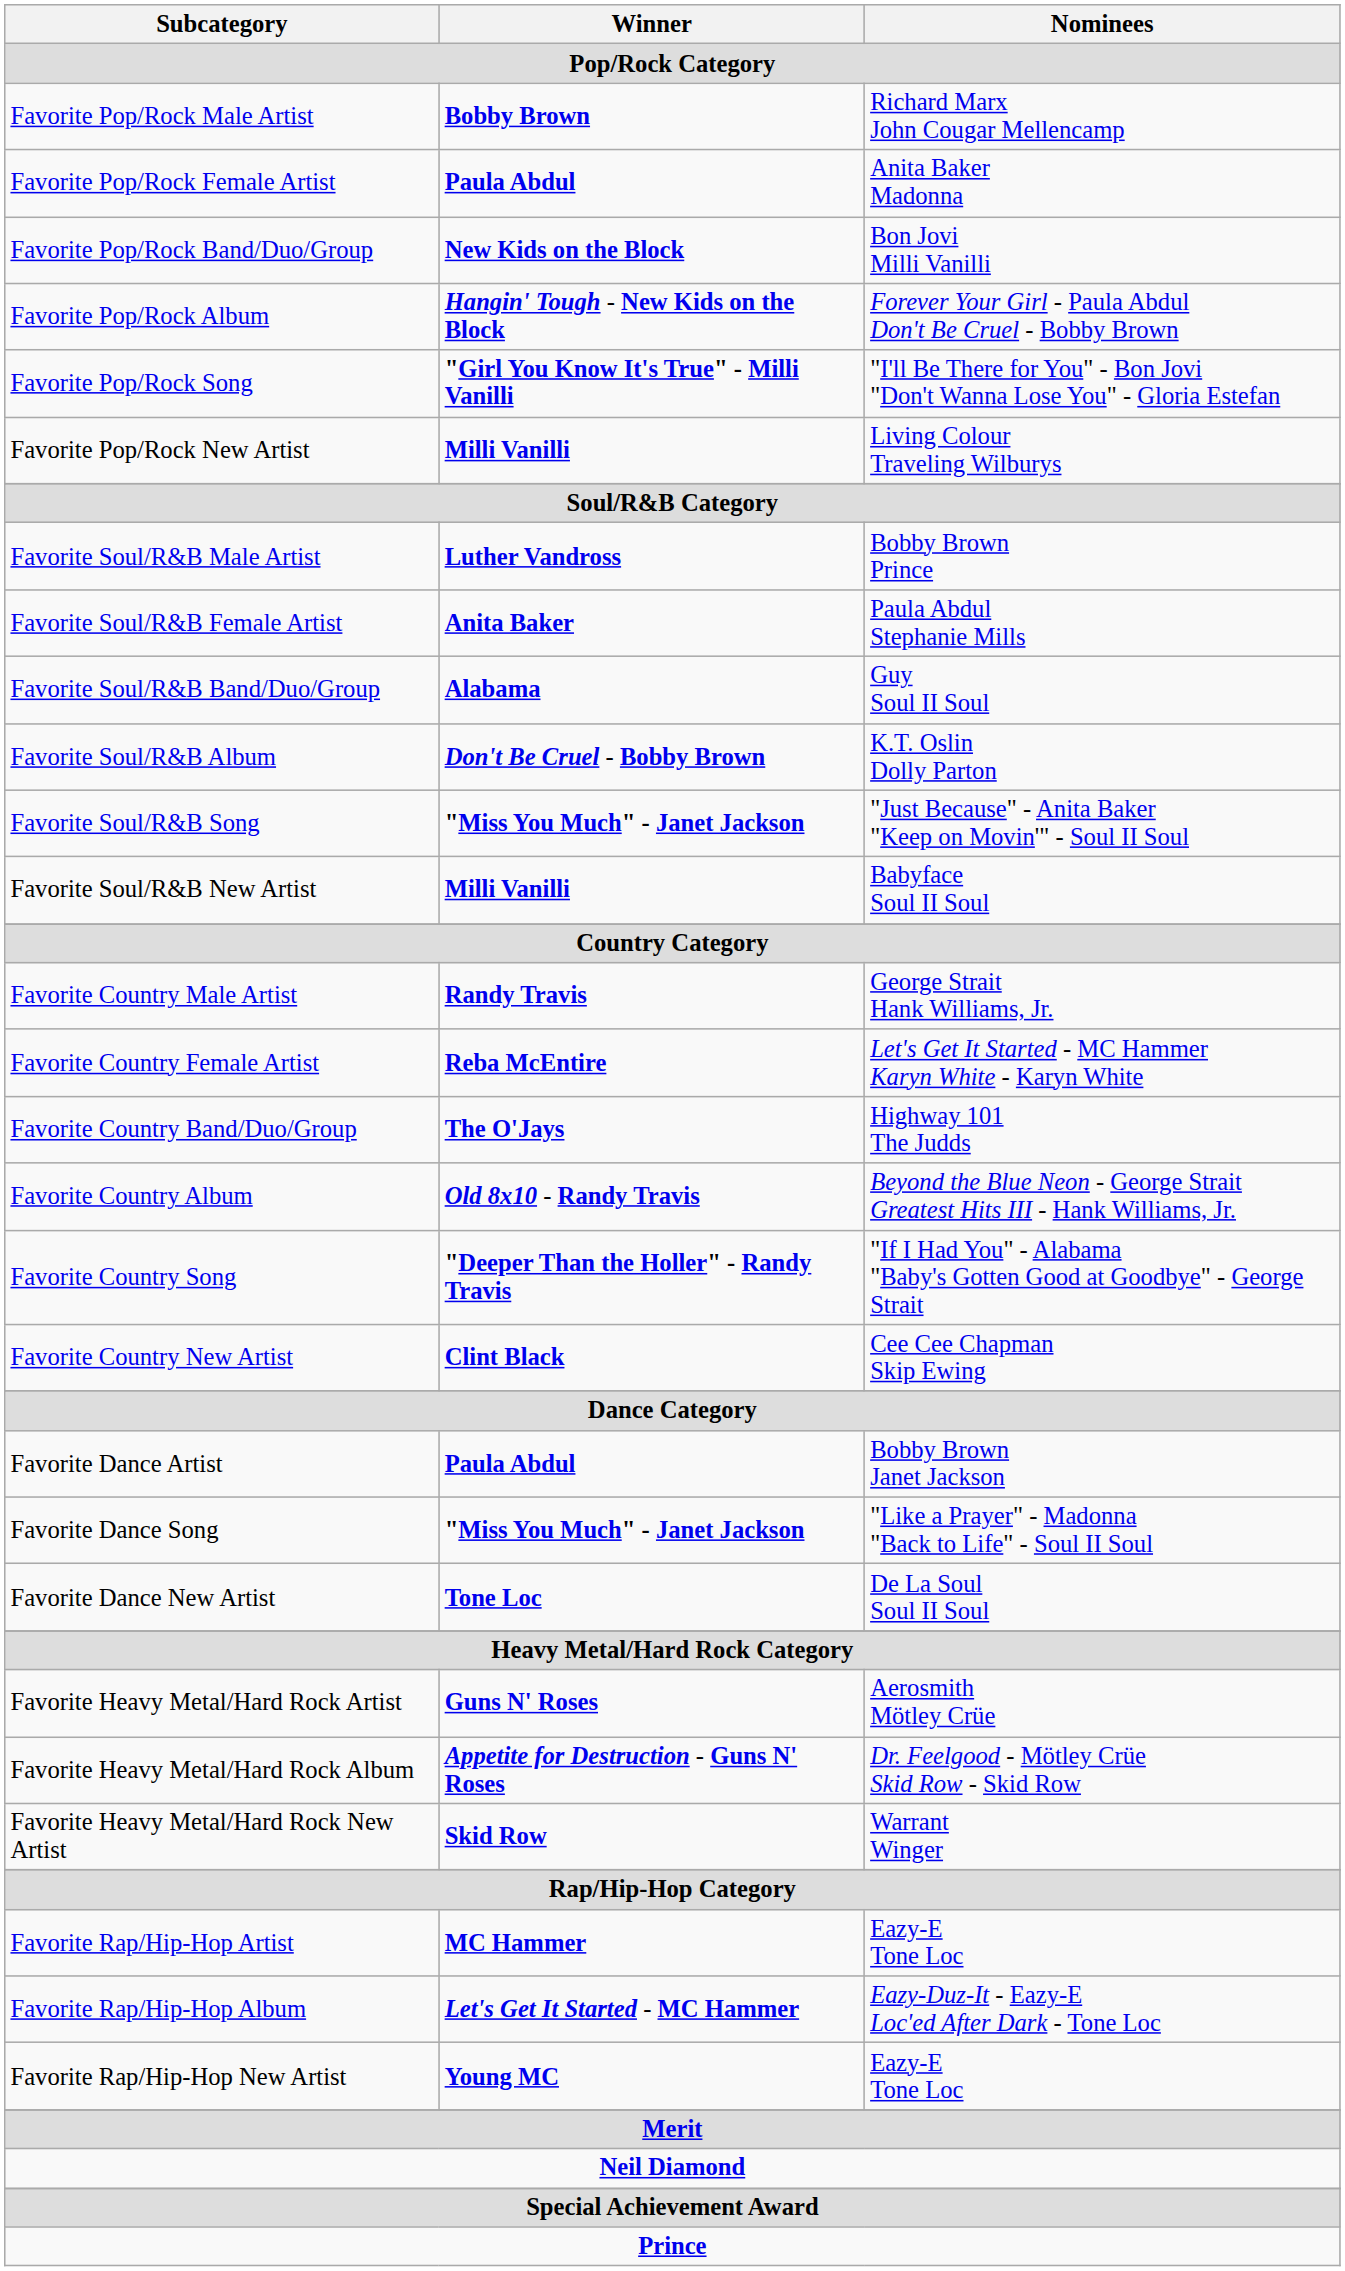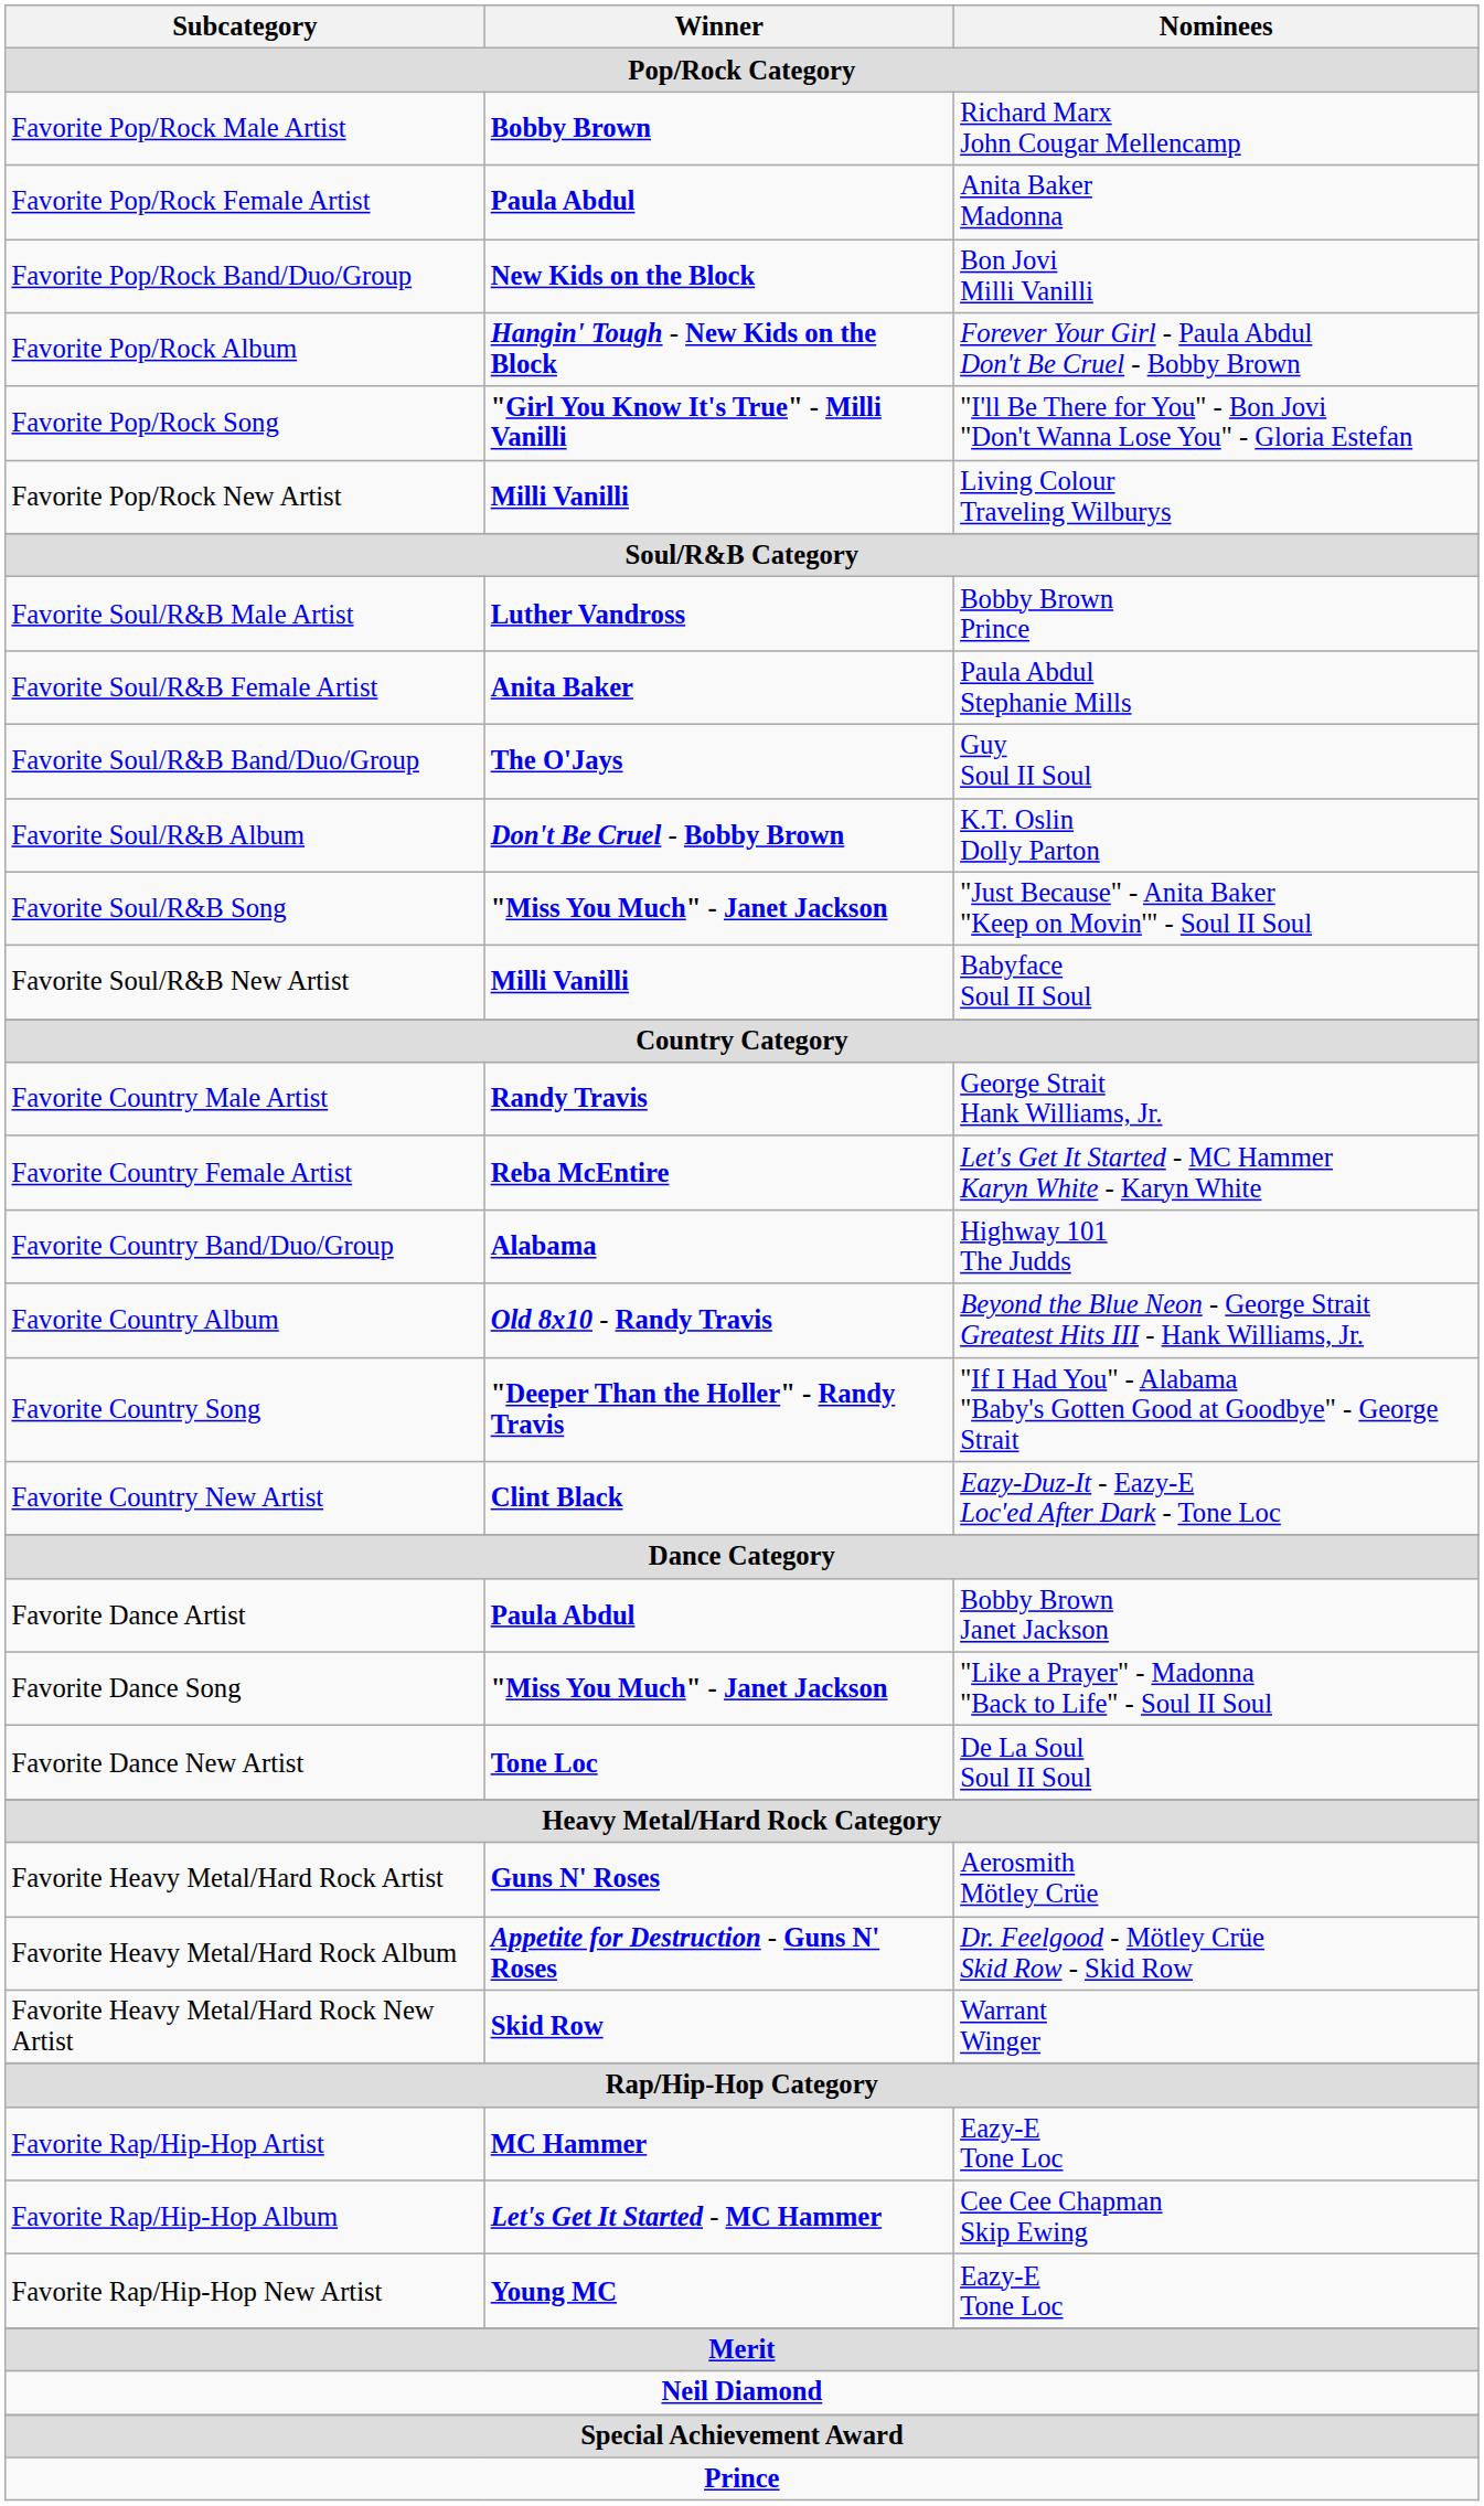 <table class="wikitable">
 <tr>
 <th><strong>Subcategory</strong></th>
 <th><strong>Winner</strong></th>
 <th><strong>Nominees</strong></th>
 </tr>
 <tr bgcolor="#DDDDDD">
 <td colspan=8 align=center><strong>Pop/Rock Category</strong></td>
 </tr>
 <tr>
 <td><a href='#'>Favorite Pop/Rock Male Artist</a></td>
 <td><strong><a href='#'>Bobby Brown</a></strong></td>
 <td><a href='#'>Richard Marx</a> <br> <a href='#'>John Cougar Mellencamp</a></td>
 </tr>
 <tr>
 <td><a href='#'>Favorite Pop/Rock Female Artist</a></td>
 <td><strong><a href='#'>Paula Abdul</a></strong></td>
 <td><a href='#'>Anita Baker</a> <br> <a href='#'>Madonna</a></td>
 </tr>
 <tr>
 <td><a href='#'>Favorite Pop/Rock Band/Duo/Group</a></td>
 <td><strong><a href='#'>New Kids on the Block</a></strong></td>
 <td><a href='#'>Bon Jovi</a> <br> <a href='#'>Milli Vanilli</a></td>
 </tr>
 <tr>
 <td><a href='#'>Favorite Pop/Rock Album</a></td>
 <td><strong><em><a href='#'>Hangin' Tough</a></em></strong> - <strong><a href='#'>New Kids on the Block</a></strong></td>
 <td><em><a href='#'>Forever Your Girl</a></em> - <a href='#'>Paula Abdul</a> <br> <em><a href='#'>Don't Be Cruel</a></em> - <a href='#'>Bobby Brown</a></td>
 </tr>
 <tr>
 <td><a href='#'>Favorite Pop/Rock Song</a></td>
 <td><strong>"<a href='#'>Girl You Know It's True</a>" - <a href='#'>Milli Vanilli</a></strong></td>
 <td>"<a href='#'>I'll Be There for You</a>" - <a href='#'>Bon Jovi</a> <br> "<a href='#'>Don't Wanna Lose You</a>" - <a href='#'>Gloria Estefan</a></td>
 </tr>
 <tr>
 <td>Favorite Pop/Rock New Artist</td>
 <td><strong><a href='#'>Milli Vanilli</a></strong></td>
 <td><a href='#'>Living Colour</a> <br> <a href='#'>Traveling Wilburys</a></td>
 </tr>
 <tr>
 </tr>
 <tr bgcolor="#DDDDDD">
 <td colspan=8 align=center><strong>Soul/R&B Category</strong></td>
 </tr>
 <tr>
 <td><a href='#'>Favorite Soul/R&B Male Artist</a></td>
 <td><strong><a href='#'>Luther Vandross</a></strong></td>
 <td><a href='#'>Bobby Brown</a> <br> <a href='#'>Prince</a></td>
 </tr>
 <tr>
 <td><a href='#'>Favorite Soul/R&B Female Artist</a></td>
 <td><strong><a href='#'>Anita Baker</a></strong></td>
 <td><a href='#'>Paula Abdul</a> <br> <a href='#'>Stephanie Mills</a></td>
 </tr>
 <tr>
 <td><a href='#'>Favorite Soul/R&B Band/Duo/Group</a></td>
-<td><strong><a href='#'>Alabama</a></strong></td>
+<td><strong><a href='#'>The O'Jays</a></strong></td>
 <td><a href='#'>Guy</a> <br> <a href='#'>Soul II Soul</a></td>
 </tr>
 <tr>
 <td><a href='#'>Favorite Soul/R&B Album</a></td>
 <td><strong><em><a href='#'>Don't Be Cruel</a></em></strong> - <strong><a href='#'>Bobby Brown</a></strong></td>
 <td><a href='#'>K.T. Oslin</a> <br> <a href='#'>Dolly Parton</a></td>
 </tr>
 <tr>
 <td><a href='#'>Favorite Soul/R&B Song</a></td>
 <td><strong>"<a href='#'>Miss You Much</a>" - <a href='#'>Janet Jackson</a></strong></td>
 <td>"<a href='#'>Just Because</a>" - <a href='#'>Anita Baker</a> <br> "<a href='#'>Keep on Movin</a>'" - <a href='#'>Soul II Soul</a></td>
 </tr>
 <tr>
 <td>Favorite Soul/R&B New Artist</td>
 <td><strong><a href='#'>Milli Vanilli</a></strong></td>
 <td><a href='#'>Babyface</a> <br> <a href='#'>Soul II Soul</a></td>
 </tr>
 <tr>
 </tr>
 <tr bgcolor="#DDDDDD">
 <td colspan=8 align=center><strong>Country Category</strong></td>
 </tr>
 <tr>
 <td><a href='#'>Favorite Country Male Artist</a></td>
 <td><strong><a href='#'>Randy Travis</a></strong></td>
 <td><a href='#'>George Strait</a> <br> <a href='#'>Hank Williams, Jr.</a></td>
 </tr>
 <tr>
 <td><a href='#'>Favorite Country Female Artist</a></td>
 <td><strong><a href='#'>Reba McEntire</a></strong></td>
 <td><em><a href='#'>Let's Get It Started</a></em> - <a href='#'>MC Hammer</a> <br> <em><a href='#'>Karyn White</a></em> - <a href='#'>Karyn White</a></td>
 </tr>
 <tr>
 <td><a href='#'>Favorite Country Band/Duo/Group</a></td>
-<td><strong><a href='#'>The O'Jays</a></strong></td>
+<td><strong><a href='#'>Alabama</a></strong></td>
 <td><a href='#'>Highway 101</a> <br> <a href='#'>The Judds</a></td>
 </tr>
 <tr>
 <td><a href='#'>Favorite Country Album</a></td>
 <td><strong><em><a href='#'>Old 8x10</a></em></strong> - <strong><a href='#'>Randy Travis</a></strong></td>
 <td><em><a href='#'>Beyond the Blue Neon</a></em> - <a href='#'>George Strait</a> <br> <em><a href='#'>Greatest Hits III</a></em> - <a href='#'>Hank Williams, Jr.</a></td>
 </tr>
 <tr>
 <td><a href='#'>Favorite Country Song</a></td>
 <td><strong>"<a href='#'>Deeper Than the Holler</a>" - <a href='#'>Randy Travis</a></strong></td>
 <td>"<a href='#'>If I Had You</a>" - <a href='#'>Alabama</a> <br> "<a href='#'>Baby's Gotten Good at Goodbye</a>" - <a href='#'>George Strait</a></td>
 </tr>
 <tr>
 <td><a href='#'>Favorite Country New Artist</a></td>
 <td><strong><a href='#'>Clint Black</a></strong></td>
-<td><a href='#'>Cee Cee Chapman</a> <br> <a href='#'>Skip Ewing</a></td>
+<td><em><a href='#'>Eazy-Duz-It</a></em> - <a href='#'>Eazy-E</a> <br> <em><a href='#'>Loc'ed After Dark</a></em> - <a href='#'>Tone Loc</a></td>
 </tr>
 <tr>
 </tr>
 <tr bgcolor="#DDDDDD">
 <td colspan=8 align=center><strong>Dance Category</strong></td>
 </tr>
 <tr>
 <td>Favorite Dance Artist</td>
 <td><strong><a href='#'>Paula Abdul</a></strong></td>
 <td><a href='#'>Bobby Brown</a> <br> <a href='#'>Janet Jackson</a></td>
 </tr>
 <tr>
 <td>Favorite Dance Song</td>
 <td><strong>"<a href='#'>Miss You Much</a>" - <a href='#'>Janet Jackson</a></strong></td>
 <td>"<a href='#'>Like a Prayer</a>" - <a href='#'>Madonna</a> <br> "<a href='#'>Back to Life</a>" - <a href='#'>Soul II Soul</a></td>
 </tr>
 <tr>
 <td>Favorite Dance New Artist</td>
 <td><strong><a href='#'>Tone Loc</a></strong></td>
 <td><a href='#'>De La Soul</a> <br> <a href='#'>Soul II Soul</a></td>
 </tr>
 <tr>
 </tr>
 <tr bgcolor="#DDDDDD">
 <td colspan=8 align=center><strong>Heavy Metal/Hard Rock Category</strong></td>
 </tr>
 <tr>
 <td>Favorite Heavy Metal/Hard Rock Artist</td>
 <td><strong><a href='#'>Guns N' Roses</a></strong></td>
 <td><a href='#'>Aerosmith</a> <br> <a href='#'>Mötley Crüe</a></td>
 </tr>
 <tr>
 <td>Favorite Heavy Metal/Hard Rock Album</td>
 <td><strong><em><a href='#'>Appetite for Destruction</a></em></strong> - <strong><a href='#'>Guns N' Roses</a></strong></td>
 <td><em><a href='#'>Dr. Feelgood</a></em> - <a href='#'>Mötley Crüe</a> <br> <em><a href='#'>Skid Row</a></em> - <a href='#'>Skid Row</a></td>
 </tr>
 <tr>
 <td>Favorite Heavy Metal/Hard Rock New Artist</td>
 <td><strong><a href='#'>Skid Row</a></strong></td>
 <td><a href='#'>Warrant</a> <br> <a href='#'>Winger</a></td>
 </tr>
 <tr>
 </tr>
 <tr bgcolor="#DDDDDD">
 <td colspan=8 align=center><strong>Rap/Hip-Hop Category</strong></td>
 </tr>
 <tr>
 <td><a href='#'>Favorite Rap/Hip-Hop Artist</a></td>
 <td><strong><a href='#'>MC Hammer</a></strong></td>
 <td><a href='#'>Eazy-E</a> <br> <a href='#'>Tone Loc</a></td>
 </tr>
 <tr>
 <td><a href='#'>Favorite Rap/Hip-Hop Album</a></td>
 <td><strong><em><a href='#'>Let's Get It Started</a></em></strong> - <strong><a href='#'>MC Hammer</a></strong></td>
-<td><em><a href='#'>Eazy-Duz-It</a></em> - <a href='#'>Eazy-E</a> <br> <em><a href='#'>Loc'ed After Dark</a></em> - <a href='#'>Tone Loc</a></td>
+<td><a href='#'>Cee Cee Chapman</a> <br> <a href='#'>Skip Ewing</a></td>
 </tr>
 <tr>
 <td>Favorite Rap/Hip-Hop New Artist</td>
 <td><strong><a href='#'>Young MC</a></strong></td>
 <td><a href='#'>Eazy-E</a> <br> <a href='#'>Tone Loc</a></td>
 </tr>
 <tr>
 </tr>
 <tr bgcolor="#DDDDDD">
 <td colspan=8 align=center><strong><a href='#'>Merit</a></strong></td>
 </tr>
 <tr>
 <td colspan=8 align=center><strong><a href='#'>Neil Diamond</a></strong></td>
 </tr>
 <tr>
 </tr>
 <tr bgcolor="#DDDDDD">
 <td colspan=8 align=center><strong>Special Achievement Award</strong></td>
 </tr>
 <tr>
 <td colspan=8 align=center><strong><a href='#'>Prince</a></strong></td>
 </tr>
 </table>
